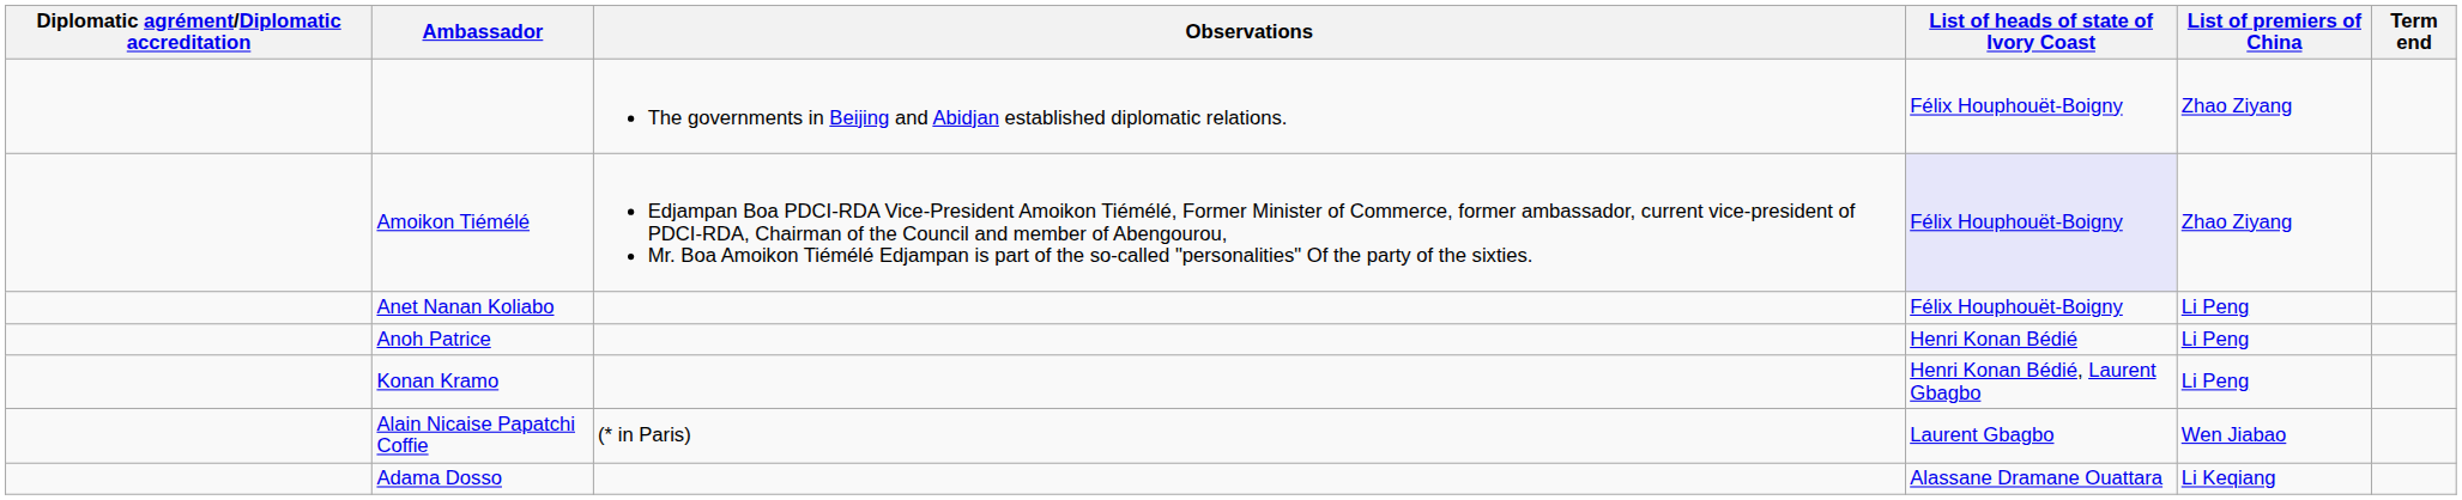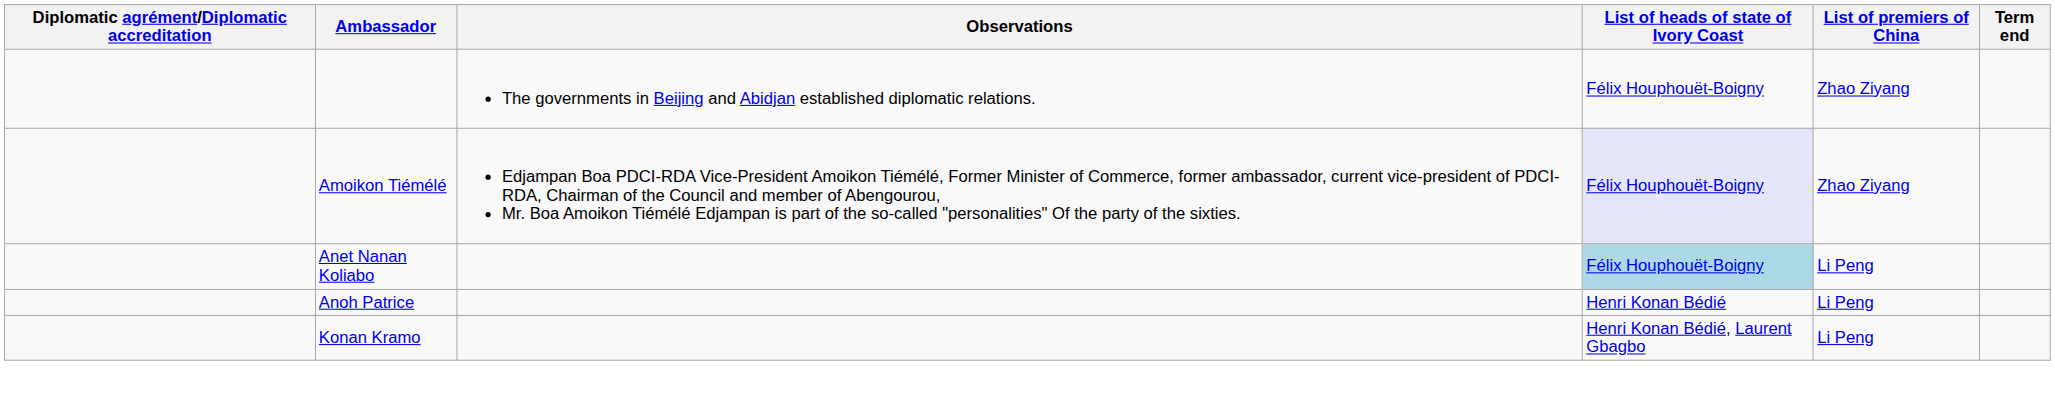 <table class="wikitable sortable">
 <tr>
 <th>Diplomatic <a href='#'>agrément</a>/<a href='#'>Diplomatic accreditation</a></th>
 <th><a href='#'>Ambassador</a></th>
 <th>Observations</th>
 <th><a href='#'>List of heads of state of Ivory Coast</a></th>
 <th><a href='#'>List of premiers of China</a></th>
 <th>Term end</th>
 </tr>
 <tr>
 <td></td>
 <td></td>
 <td><br><ul><li>The governments in <a href='#'>Beijing</a> and <a href='#'>Abidjan</a> established diplomatic relations.</li></ul></td>
 <td><a href='#'>Félix Houphouët-Boigny</a></td>
 <td><a href='#'>Zhao Ziyang</a></td>
 <td></td>
 </tr>
 <tr>
 <td></td>
 <td><a href='#'>Amoikon Tiémélé</a></td>
 <td><br><ul><li>Edjampan Boa PDCI-RDA Vice-President Amoikon Tiémélé, Former Minister of Commerce, former ambassador, current vice-president of PDCI-RDA, Chairman of the Council and member of Abengourou,</li><li>Mr. Boa Amoikon Tiémélé Edjampan is part of the so-called "personalities" Of the party of the sixties.</li></ul></td>
 <td style="background: lavender;"><a href='#'>Félix Houphouët-Boigny</a></td>
 <td><a href='#'>Zhao Ziyang</a></td>
 <td></td>
 </tr>
 <tr>
 <td></td>
 <td><a href='#'>Anet Nanan Koliabo</a></td>
 <td></td>
-<td><a href='#'>Félix Houphouët-Boigny</a></td>
+<td style="background: lightblue;"><a href='#'>Félix Houphouët-Boigny</a></td>
 <td><a href='#'>Li Peng</a></td>
 <td></td>
 </tr>
 <tr>
 <td></td>
 <td><a href='#'>Anoh Patrice</a></td>
 <td></td>
 <td><a href='#'>Henri Konan Bédié</a></td>
 <td><a href='#'>Li Peng</a></td>
 <td></td>
 </tr>
 <tr>
 <td></td>
 <td><a href='#'>Konan Kramo</a></td>
 <td></td>
 <td><a href='#'>Henri Konan Bédié</a>, <a href='#'>Laurent Gbagbo</a></td>
 <td><a href='#'>Li Peng</a></td>
 <td></td>
 </tr>
-<tr>
-<td></td>
-<td><a href='#'>Alain Nicaise Papatchi Coffie</a></td>
-<td>(*  in Paris)</td>
-<td><a href='#'>Laurent Gbagbo</a></td>
-<td><a href='#'>Wen Jiabao</a></td>
-<td></td>
-</tr>
-<tr>
-<td></td>
-<td><a href='#'>Adama Dosso</a></td>
-<td></td>
-<td><a href='#'>Alassane Dramane Ouattara</a></td>
-<td><a href='#'>Li Keqiang</a></td>
-<td></td>
-</tr>
 </table>
